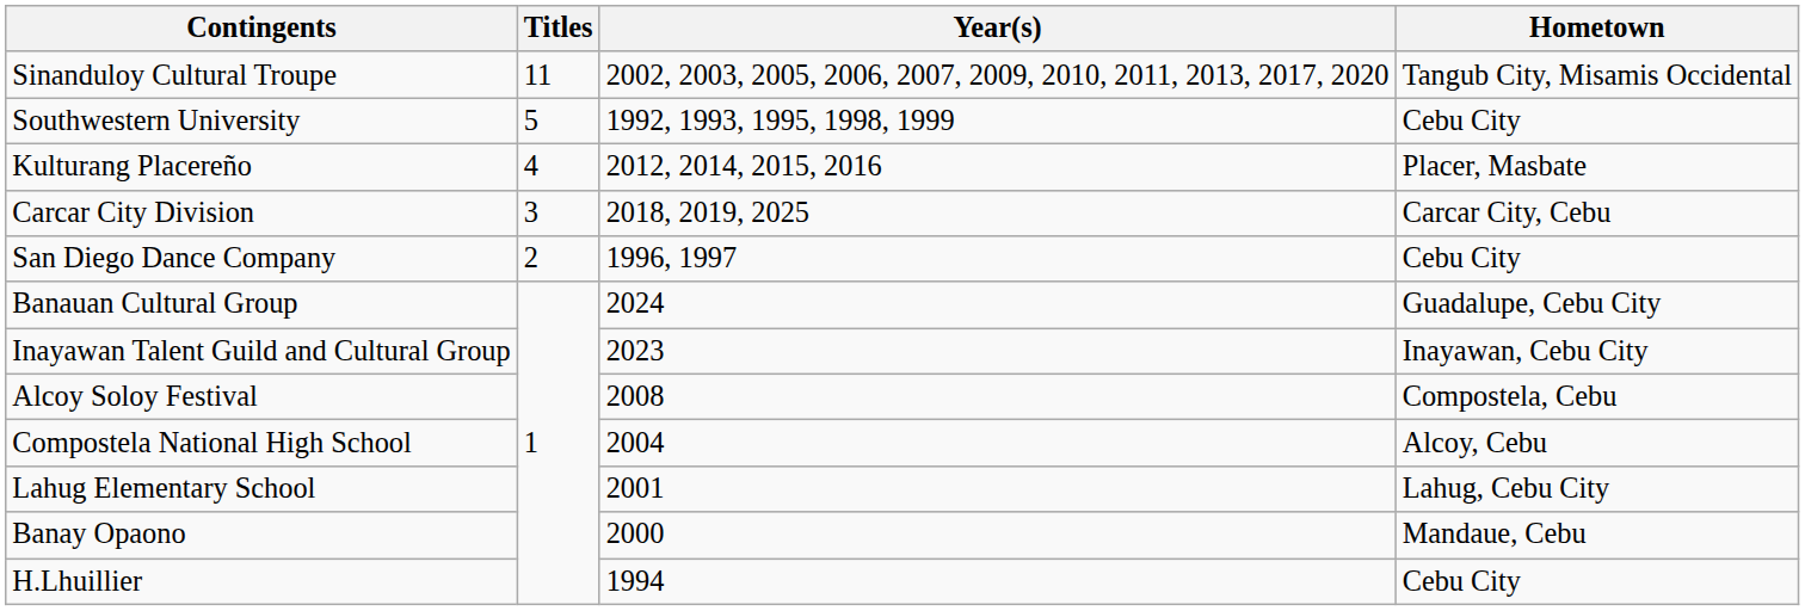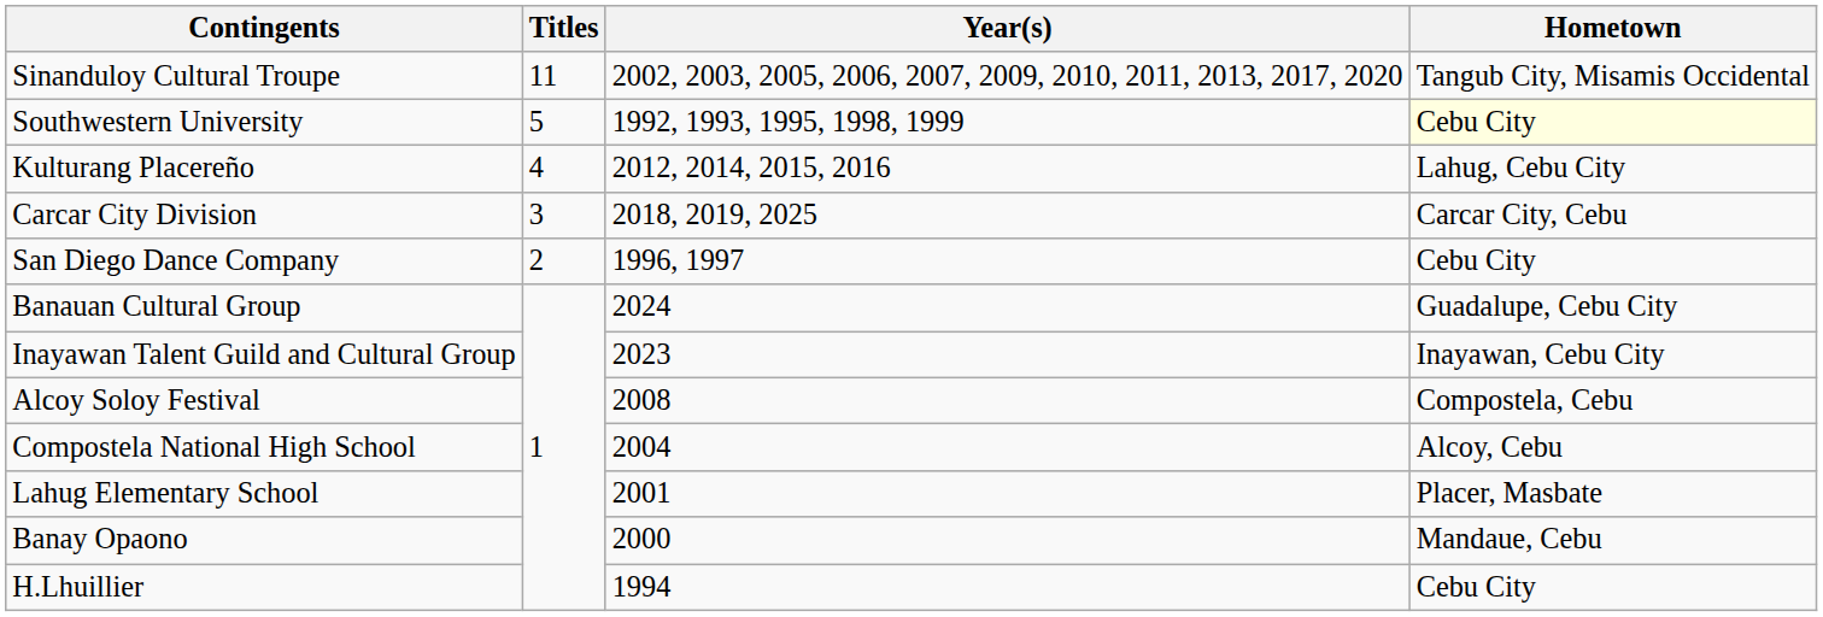 <table class="wikitable sortable">
 <tr>
 <th>Contingents</th>
 <th>Titles</th>
 <th>Year(s)</th>
 <th>Hometown</th>
 </tr>
 <tr>
 <td>Sinanduloy Cultural Troupe</td>
 <td>11</td>
 <td>2002, 2003, 2005, 2006, 2007, 2009, 2010, 2011, 2013, 2017, 2020</td>
 <td>Tangub City, Misamis Occidental</td>
 </tr>
 <tr>
 <td>Southwestern University</td>
 <td>5</td>
 <td>1992, 1993, 1995, 1998, 1999</td>
-<td>Cebu City</td>
+<td style="background: lightyellow;">Cebu City</td>
 </tr>
 <tr>
 <td>Kulturang Placereño</td>
 <td>4</td>
 <td>2012, 2014, 2015, 2016</td>
-<td>Placer, Masbate</td>
+<td>Lahug, Cebu City</td>
 </tr>
 <tr>
 <td>Carcar City Division</td>
 <td>3</td>
 <td>2018, 2019, 2025</td>
 <td>Carcar City, Cebu</td>
 </tr>
 <tr>
 <td>San Diego Dance Company</td>
 <td>2</td>
 <td>1996, 1997</td>
 <td>Cebu City</td>
 </tr>
 <tr>
 <td>Banauan Cultural Group</td>
 <td rowspan="7">1</td>
 <td>2024</td>
 <td>Guadalupe, Cebu City</td>
 </tr>
 <tr>
 <td>Inayawan Talent Guild and Cultural Group</td>
 <td>2023</td>
 <td>Inayawan, Cebu City</td>
 </tr>
 <tr>
 <td>Alcoy Soloy Festival</td>
 <td>2008</td>
 <td>Compostela, Cebu</td>
 </tr>
 <tr>
 <td>Compostela National High School</td>
 <td>2004</td>
 <td>Alcoy, Cebu</td>
 </tr>
 <tr>
 <td>Lahug Elementary School</td>
 <td>2001</td>
-<td>Lahug, Cebu City</td>
+<td>Placer, Masbate</td>
 </tr>
 <tr>
 <td>Banay Opaono</td>
 <td>2000</td>
 <td>Mandaue, Cebu</td>
 </tr>
 <tr>
 <td>H.Lhuillier</td>
 <td>1994</td>
 <td>Cebu City</td>
 </tr>
 </table>
